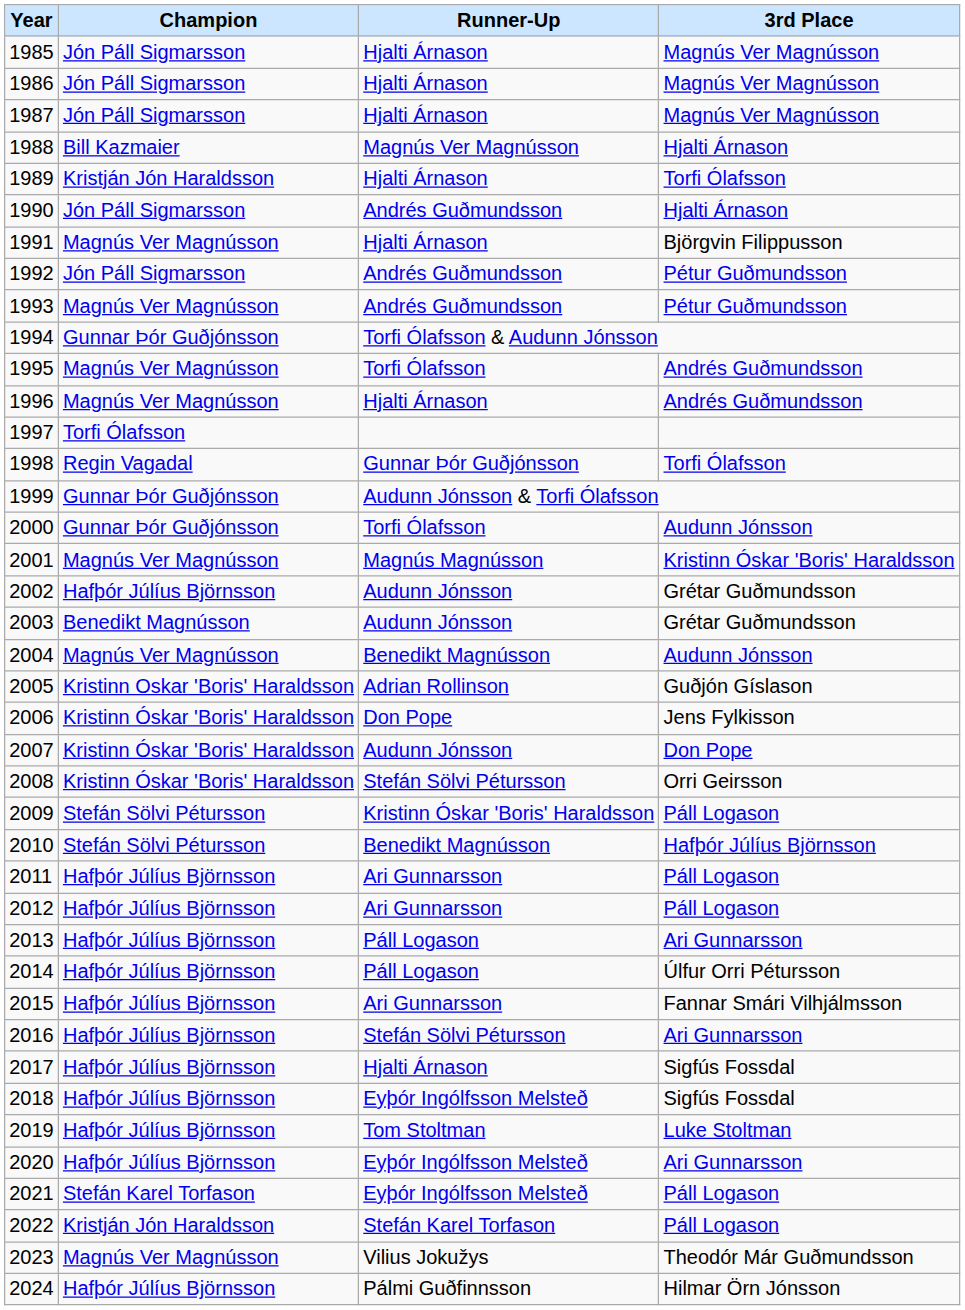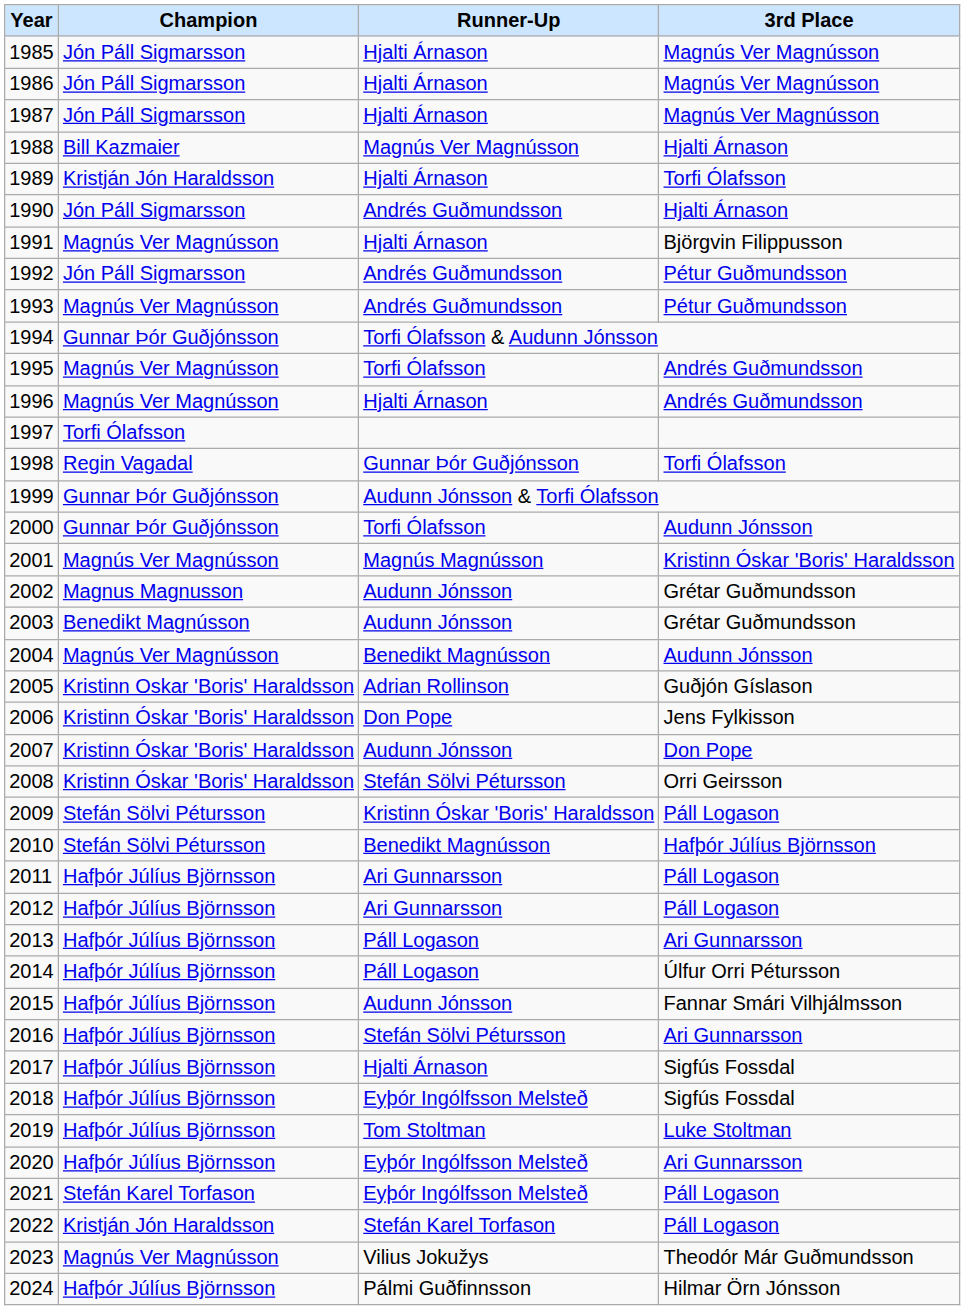 <table class="wikitable sortable">
 <tr>
 <th style="background: #cce6ff;">Year</th>
 <th style="background: #cce6ff;">Champion</th>
 <th style="background: #cce6ff;">Runner-Up</th>
 <th style="background: #cce6ff;">3rd Place</th>
 </tr>
 <tr>
 <td>1985</td>
 <td> <a href='#'>Jón Páll Sigmarsson</a></td>
 <td> <a href='#'>Hjalti Árnason</a></td>
 <td> <a href='#'>Magnús Ver Magnússon</a></td>
 </tr>
 <tr>
 <td>1986</td>
 <td> <a href='#'>Jón Páll Sigmarsson</a></td>
 <td> <a href='#'>Hjalti Árnason</a></td>
 <td> <a href='#'>Magnús Ver Magnússon</a></td>
 </tr>
 <tr>
 <td>1987</td>
 <td> <a href='#'>Jón Páll Sigmarsson</a></td>
 <td> <a href='#'>Hjalti Árnason</a></td>
 <td> <a href='#'>Magnús Ver Magnússon</a></td>
 </tr>
 <tr>
 <td>1988</td>
 <td> <a href='#'>Bill Kazmaier</a></td>
 <td> <a href='#'>Magnús Ver Magnússon</a></td>
 <td> <a href='#'>Hjalti Árnason</a></td>
 </tr>
 <tr>
 <td>1989</td>
 <td> <a href='#'>Kristján Jón Haraldsson</a></td>
 <td> <a href='#'>Hjalti Árnason</a></td>
 <td> <a href='#'>Torfi Ólafsson</a></td>
 </tr>
 <tr>
 <td>1990</td>
 <td> <a href='#'>Jón Páll Sigmarsson</a></td>
 <td> <a href='#'>Andrés Guðmundsson</a></td>
 <td> <a href='#'>Hjalti Árnason</a></td>
 </tr>
 <tr>
 <td>1991</td>
 <td> <a href='#'>Magnús Ver Magnússon</a></td>
 <td> <a href='#'>Hjalti Árnason</a></td>
 <td> Björgvin Filippusson</td>
 </tr>
 <tr>
 <td>1992</td>
 <td> <a href='#'>Jón Páll Sigmarsson</a></td>
 <td> <a href='#'>Andrés Guðmundsson</a></td>
 <td> <a href='#'>Pétur Guðmundsson</a></td>
 </tr>
 <tr>
 <td>1993</td>
 <td> <a href='#'>Magnús Ver Magnússon</a></td>
 <td> <a href='#'>Andrés Guðmundsson</a></td>
 <td> <a href='#'>Pétur Guðmundsson</a></td>
 </tr>
 <tr>
 <td>1994</td>
 <td> <a href='#'>Gunnar Þór Guðjónsson</a></td>
 <td COLSPAN=2> <a href='#'>Torfi Ólafsson</a> &  <a href='#'>Audunn Jónsson</a></td>
 </tr>
 <tr>
 <td>1995</td>
 <td> <a href='#'>Magnús Ver Magnússon</a></td>
 <td> <a href='#'>Torfi Ólafsson</a></td>
 <td> <a href='#'>Andrés Guðmundsson</a></td>
 </tr>
 <tr>
 <td>1996</td>
 <td> <a href='#'>Magnús Ver Magnússon</a></td>
 <td> <a href='#'>Hjalti Árnason</a></td>
 <td> <a href='#'>Andrés Guðmundsson</a></td>
 </tr>
 <tr>
 <td>1997</td>
 <td> <a href='#'>Torfi Ólafsson</a></td>
 <td></td>
 <td></td>
 </tr>
 <tr>
 <td>1998</td>
 <td> <a href='#'>Regin Vagadal</a></td>
 <td> <a href='#'>Gunnar Þór Guðjónsson</a></td>
 <td> <a href='#'>Torfi Ólafsson</a></td>
 </tr>
 <tr>
 <td>1999</td>
 <td> <a href='#'>Gunnar Þór Guðjónsson</a></td>
 <td COLSPAN=2> <a href='#'>Audunn Jónsson</a> &  <a href='#'>Torfi Ólafsson</a></td>
 </tr>
 <tr>
 <td>2000</td>
 <td> <a href='#'>Gunnar Þór Guðjónsson</a></td>
 <td> <a href='#'>Torfi Ólafsson</a></td>
 <td> <a href='#'>Audunn Jónsson</a></td>
 </tr>
 <tr>
 <td>2001</td>
 <td> <a href='#'>Magnús Ver Magnússon</a></td>
 <td> <a href='#'>Magnús Magnússon</a></td>
 <td> <a href='#'>Kristinn Óskar 'Boris' Haraldsson</a></td>
 </tr>
 <tr>
 <td>2002</td>
-<td> <a href='#'>Hafþór Júlíus Björnsson</a></td>
+<td> <a href='#'>Magnus Magnusson</a></td>
 <td> <a href='#'>Audunn Jónsson</a></td>
 <td> Grétar Guðmundsson</td>
 </tr>
 <tr>
 <td>2003</td>
 <td> <a href='#'>Benedikt Magnússon</a></td>
 <td> <a href='#'>Audunn Jónsson</a></td>
 <td> Grétar Guðmundsson</td>
 </tr>
 <tr>
 <td>2004</td>
 <td> <a href='#'>Magnús Ver Magnússon</a></td>
 <td> <a href='#'>Benedikt Magnússon</a></td>
 <td> <a href='#'>Audunn Jónsson</a></td>
 </tr>
 <tr>
 <td>2005</td>
 <td> <a href='#'>Kristinn Oskar 'Boris' Haraldsson</a></td>
 <td> <a href='#'>Adrian Rollinson</a></td>
 <td> Guðjón Gíslason</td>
 </tr>
 <tr>
 <td>2006</td>
 <td> <a href='#'>Kristinn Óskar 'Boris' Haraldsson</a></td>
 <td> <a href='#'>Don Pope</a></td>
 <td> Jens Fylkisson</td>
 </tr>
 <tr>
 <td>2007</td>
 <td> <a href='#'>Kristinn Óskar 'Boris' Haraldsson</a></td>
 <td> <a href='#'>Audunn Jónsson</a></td>
 <td> <a href='#'>Don Pope</a></td>
 </tr>
 <tr>
 <td>2008</td>
 <td> <a href='#'>Kristinn Óskar 'Boris' Haraldsson</a></td>
 <td> <a href='#'>Stefán Sölvi Pétursson</a></td>
 <td> Orri Geirsson</td>
 </tr>
 <tr>
 <td>2009</td>
 <td> <a href='#'>Stefán Sölvi Pétursson</a></td>
 <td> <a href='#'>Kristinn Óskar 'Boris' Haraldsson</a></td>
 <td> <a href='#'>Páll Logason</a></td>
 </tr>
 <tr>
 <td>2010</td>
 <td> <a href='#'>Stefán Sölvi Pétursson</a></td>
 <td> <a href='#'>Benedikt Magnússon</a></td>
 <td> <a href='#'>Hafþór Júlíus Björnsson</a></td>
 </tr>
 <tr>
 <td>2011</td>
 <td> <a href='#'>Hafþór Júlíus Björnsson</a></td>
 <td> <a href='#'>Ari Gunnarsson</a></td>
 <td> <a href='#'>Páll Logason</a></td>
 </tr>
 <tr>
 <td>2012</td>
 <td> <a href='#'>Hafþór Júlíus Björnsson</a></td>
 <td> <a href='#'>Ari Gunnarsson</a></td>
 <td> <a href='#'>Páll Logason</a></td>
 </tr>
 <tr>
 <td>2013</td>
 <td> <a href='#'>Hafþór Júlíus Björnsson</a></td>
 <td> <a href='#'>Páll Logason</a></td>
 <td> <a href='#'>Ari Gunnarsson</a></td>
 </tr>
 <tr>
 <td>2014</td>
 <td> <a href='#'>Hafþór Júlíus Björnsson</a></td>
 <td> <a href='#'>Páll Logason</a></td>
 <td> Úlfur Orri Pétursson</td>
 </tr>
 <tr>
 <td>2015</td>
 <td> <a href='#'>Hafþór Júlíus Björnsson</a></td>
-<td> <a href='#'>Ari Gunnarsson</a></td>
+<td> <a href='#'>Audunn Jónsson</a></td>
 <td> Fannar Smári Vilhjálmsson</td>
 </tr>
 <tr>
 <td>2016</td>
 <td> <a href='#'>Hafþór Júlíus Björnsson</a></td>
 <td> <a href='#'>Stefán Sölvi Pétursson</a></td>
 <td> <a href='#'>Ari Gunnarsson</a></td>
 </tr>
 <tr>
 <td>2017</td>
 <td> <a href='#'>Hafþór Júlíus Björnsson</a></td>
 <td> <a href='#'>Hjalti Árnason</a></td>
 <td> Sigfús Fossdal</td>
 </tr>
 <tr>
 <td>2018</td>
 <td> <a href='#'>Hafþór Júlíus Björnsson</a></td>
 <td> <a href='#'>Eyþór Ingólfsson Melsteð</a></td>
 <td> Sigfús Fossdal</td>
 </tr>
 <tr>
 <td>2019</td>
 <td> <a href='#'>Hafþór Júlíus Björnsson</a></td>
 <td> <a href='#'>Tom Stoltman</a></td>
 <td> <a href='#'>Luke Stoltman</a></td>
 </tr>
 <tr>
 <td>2020</td>
 <td> <a href='#'>Hafþór Júlíus Björnsson</a></td>
 <td> <a href='#'>Eyþór Ingólfsson Melsteð</a></td>
 <td> <a href='#'>Ari Gunnarsson</a></td>
 </tr>
 <tr>
 <td>2021</td>
 <td> <a href='#'>Stefán Karel Torfason</a></td>
 <td> <a href='#'>Eyþór Ingólfsson Melsteð</a></td>
 <td> <a href='#'>Páll Logason</a></td>
 </tr>
 <tr>
 <td>2022</td>
 <td> <a href='#'>Kristján Jón Haraldsson</a></td>
 <td> <a href='#'>Stefán Karel Torfason</a></td>
 <td> <a href='#'>Páll Logason</a></td>
 </tr>
 <tr>
 <td>2023</td>
 <td> <a href='#'>Magnús Ver Magnússon</a></td>
 <td> Vilius Jokužys</td>
 <td> Theodór Már Guðmundsson</td>
 </tr>
 <tr>
 <td>2024</td>
 <td> <a href='#'>Hafþór Júlíus Björnsson</a></td>
 <td> Pálmi Guðfinnsson</td>
 <td> Hilmar Örn Jónsson</td>
 </tr>
 </table>
